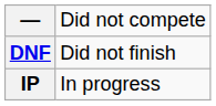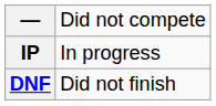 <table class="wikitable">
 <tr>
 <th scope="row">—</th>
 <td>Did not compete</td>
 </tr>
 <tr>
+<th scope="row">IP</th>
+<td>In progress</td>
+</tr>
+<tr>
 <th scope="row"><a href='#'>DNF</a></th>
 <td>Did not finish</td>
 </tr>
-<tr>
-<th scope="row">IP</th>
-<td>In progress</td>
-</tr>
 </table>
